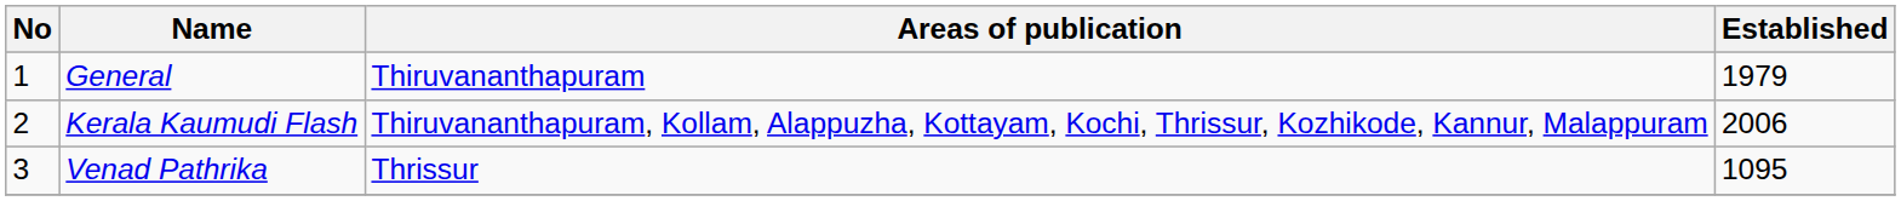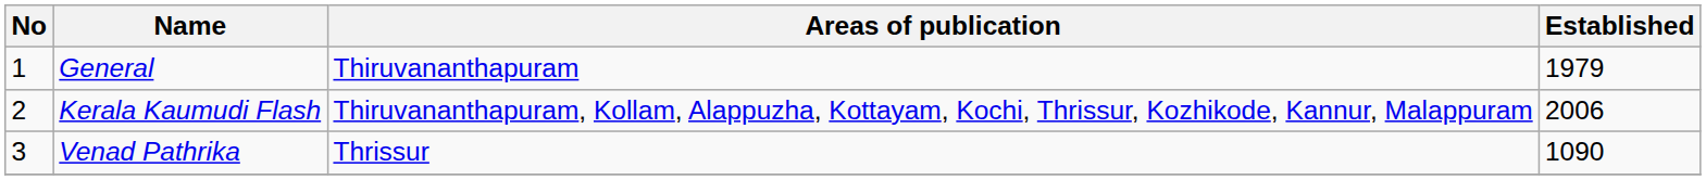 <table class="wikitable sortable">
 <tr>
 <th>No</th>
 <th>Name</th>
 <th>Areas of publication</th>
 <th>Established</th>
 </tr>
 <tr>
 <td>1</td>
 <td><em><a href='#'>General</a></em></td>
 <td><a href='#'>Thiruvananthapuram</a></td>
 <td>1979</td>
 </tr>
 <tr>
 <td>2</td>
 <td><em><a href='#'>Kerala Kaumudi Flash</a></em></td>
 <td><a href='#'>Thiruvananthapuram</a>, <a href='#'>Kollam</a>, <a href='#'>Alappuzha</a>, <a href='#'>Kottayam</a>, <a href='#'>Kochi</a>, <a href='#'>Thrissur</a>, <a href='#'>Kozhikode</a>, <a href='#'>Kannur</a>, <a href='#'>Malappuram</a></td>
 <td>2006</td>
 </tr>
 <tr>
 <td>3</td>
 <td><em><a href='#'>Venad Pathrika</a></em></td>
 <td><a href='#'>Thrissur</a></td>
-<td>1095</td>
+<td>1090</td>
 </tr>
 <tr>
 </tr>
 </table>
